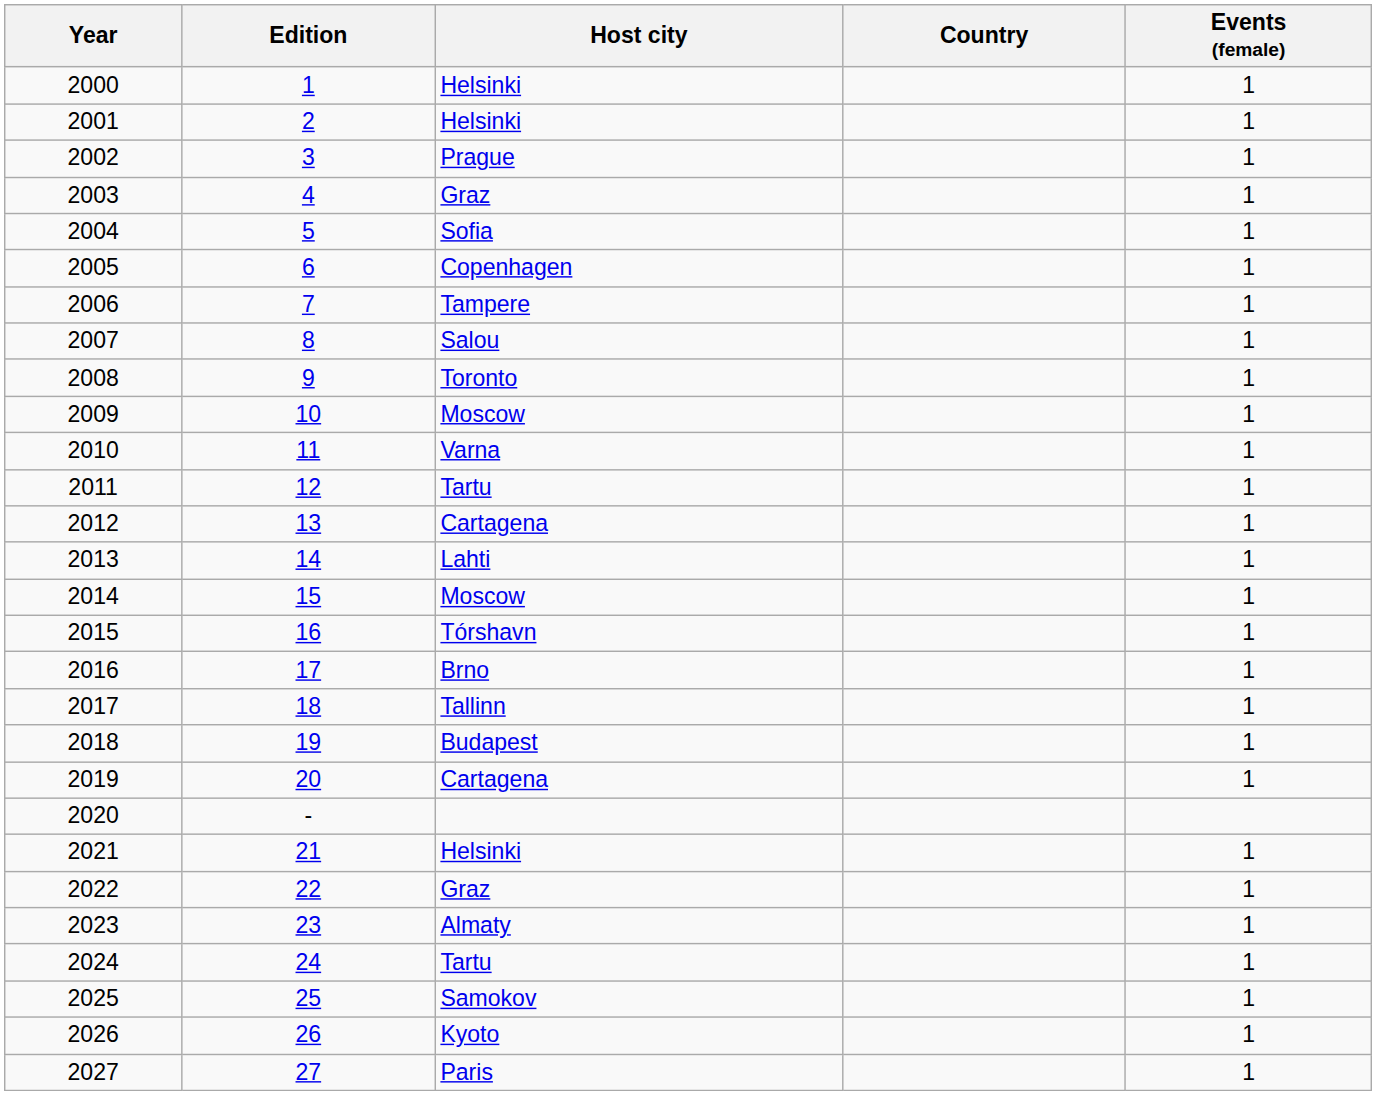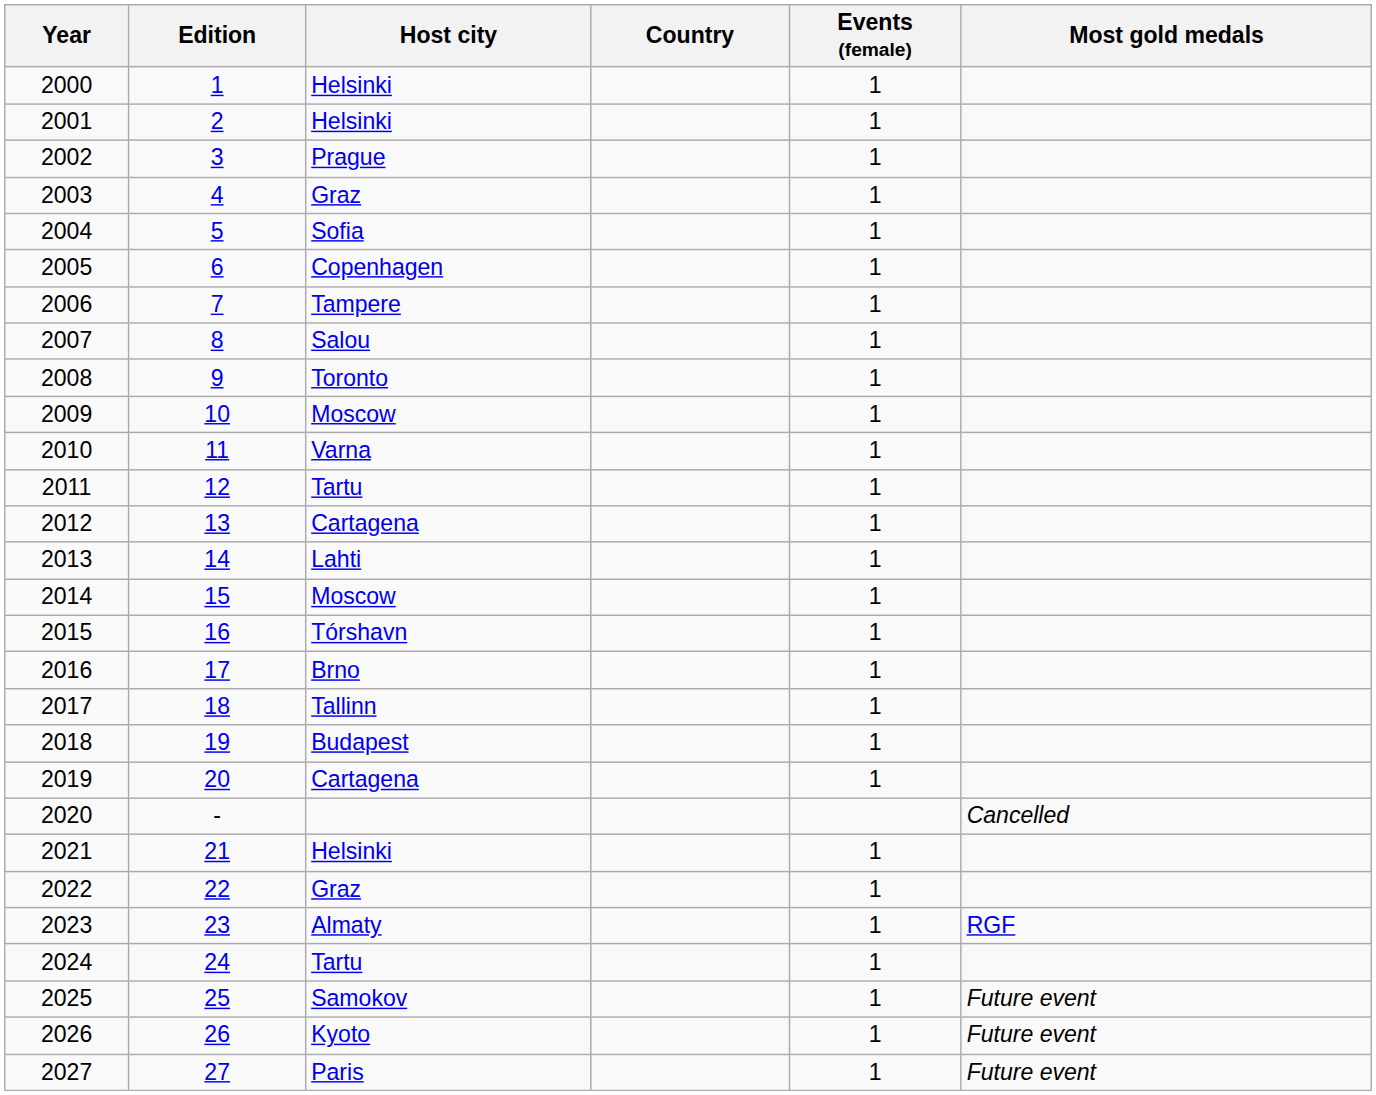 <table class="wikitable" style="border-collapse: collapse; width:60%;">
 <tr bgcolor="efefef">
 <th>Year</th>
 <th>Edition</th>
 <th>Host city</th>
 <th>Country</th>
 <th>Events<small><br>(female)</small></th>
+<th>Most gold medals</th>
 </tr>
 <tr>
 <td align=center>2000</td>
 <td align=center><a href='#'>1</a></td>
 <td><a href='#'>Helsinki</a></td>
 <td></td>
 <td align=center>1</td>
+<td></td>
 </tr>
 <tr>
 <td align=center>2001</td>
 <td align=center><a href='#'>2</a></td>
 <td><a href='#'>Helsinki</a></td>
 <td></td>
 <td align=center>1</td>
+<td></td>
 </tr>
 <tr>
 <td align=center>2002</td>
 <td align=center><a href='#'>3</a></td>
 <td><a href='#'>Prague</a></td>
 <td></td>
 <td align=center>1</td>
+<td></td>
 </tr>
 <tr>
 <td align=center>2003</td>
 <td align=center><a href='#'>4</a></td>
 <td><a href='#'>Graz</a></td>
 <td></td>
 <td align=center>1</td>
+<td></td>
 </tr>
 <tr>
 <td align=center>2004</td>
 <td align=center><a href='#'>5</a></td>
 <td><a href='#'>Sofia</a></td>
 <td></td>
 <td align=center>1</td>
+<td></td>
 </tr>
 <tr>
 <td align=center>2005</td>
 <td align=center><a href='#'>6</a></td>
 <td><a href='#'>Copenhagen</a></td>
 <td></td>
 <td align=center>1</td>
+<td></td>
 </tr>
 <tr>
 <td align=center>2006</td>
 <td align=center><a href='#'>7</a></td>
 <td><a href='#'>Tampere</a></td>
 <td></td>
 <td align=center>1</td>
+<td></td>
 </tr>
 <tr>
 <td align=center>2007</td>
 <td align=center><a href='#'>8</a></td>
 <td><a href='#'>Salou</a></td>
 <td></td>
 <td align=center>1</td>
+<td></td>
 </tr>
 <tr>
 <td align=center>2008</td>
 <td align=center><a href='#'>9</a></td>
 <td><a href='#'>Toronto</a></td>
 <td></td>
 <td align=center>1</td>
+<td></td>
 </tr>
 <tr>
 <td align=center>2009</td>
 <td align=center><a href='#'>10</a></td>
 <td><a href='#'>Moscow</a></td>
 <td></td>
 <td align=center>1</td>
+<td></td>
 </tr>
 <tr>
 <td align=center>2010</td>
 <td align=center><a href='#'>11</a></td>
 <td><a href='#'>Varna</a></td>
 <td></td>
 <td align=center>1</td>
+<td></td>
 </tr>
 <tr>
 <td align=center>2011</td>
 <td align=center><a href='#'>12</a></td>
 <td><a href='#'>Tartu</a></td>
 <td></td>
 <td align=center>1</td>
+<td></td>
 </tr>
 <tr>
 <td align=center>2012</td>
 <td align=center><a href='#'>13</a></td>
 <td><a href='#'>Cartagena</a></td>
 <td></td>
 <td align=center>1</td>
+<td></td>
 </tr>
 <tr>
 <td align=center>2013</td>
 <td align=center><a href='#'>14</a></td>
 <td><a href='#'>Lahti</a></td>
 <td></td>
 <td align=center>1</td>
+<td></td>
 </tr>
 <tr>
 <td align=center>2014</td>
 <td align=center><a href='#'>15</a></td>
 <td><a href='#'>Moscow</a></td>
 <td></td>
 <td align=center>1</td>
+<td></td>
 </tr>
 <tr>
 <td align=center>2015</td>
 <td align=center><a href='#'>16</a></td>
 <td><a href='#'>Tórshavn</a></td>
 <td></td>
 <td align=center>1</td>
+<td></td>
 </tr>
 <tr>
 <td align=center>2016</td>
 <td align=center><a href='#'>17</a></td>
 <td><a href='#'>Brno</a></td>
 <td></td>
 <td align=center>1</td>
+<td></td>
 </tr>
 <tr>
 <td align=center>2017</td>
 <td align=center><a href='#'>18</a></td>
 <td><a href='#'>Tallinn</a></td>
 <td></td>
 <td align=center>1</td>
+<td></td>
 </tr>
 <tr>
 <td align=center>2018</td>
 <td align=center><a href='#'>19</a></td>
 <td><a href='#'>Budapest</a></td>
 <td></td>
 <td align=center>1</td>
+<td></td>
 </tr>
 <tr>
 <td align=center>2019</td>
 <td align=center><a href='#'>20</a></td>
 <td><a href='#'>Cartagena</a></td>
 <td></td>
 <td align=center>1</td>
+<td></td>
 </tr>
 <tr>
 <td align=center>2020</td>
 <td align=center>-</td>
 <td></td>
 <td></td>
 <td align=center></td>
+<td><em>Cancelled</em></td>
 </tr>
 <tr>
 <td align=center>2021</td>
 <td align=center><a href='#'>21</a></td>
 <td><a href='#'>Helsinki</a></td>
 <td></td>
 <td align=center>1</td>
+<td></td>
 </tr>
 <tr>
 <td align=center>2022</td>
 <td align=center><a href='#'>22</a></td>
 <td><a href='#'>Graz</a></td>
 <td></td>
 <td align=center>1</td>
+<td></td>
 </tr>
 <tr>
 <td align=center>2023</td>
 <td align=center><a href='#'>23</a></td>
 <td><a href='#'>Almaty</a></td>
 <td></td>
 <td align=center>1</td>
+<td><a href='#'>RGF</a></td>
 </tr>
 <tr>
 <td align=center>2024</td>
 <td align=center><a href='#'>24</a></td>
 <td><a href='#'>Tartu</a></td>
 <td></td>
 <td align=center>1</td>
+<td></td>
 </tr>
 <tr>
 <td align=center>2025</td>
 <td align=center><a href='#'>25</a></td>
 <td><a href='#'>Samokov</a></td>
 <td></td>
 <td align=center>1</td>
+<td><em>Future event</em></td>
 </tr>
 <tr>
 <td align=center>2026</td>
 <td align=center><a href='#'>26</a></td>
 <td><a href='#'>Kyoto</a></td>
 <td></td>
 <td align=center>1</td>
+<td><em>Future event</em></td>
 </tr>
 <tr>
 <td align=center>2027</td>
 <td align=center><a href='#'>27</a></td>
 <td><a href='#'>Paris</a></td>
 <td></td>
 <td align=center>1</td>
+<td><em>Future event</em></td>
 </tr>
 </table>
